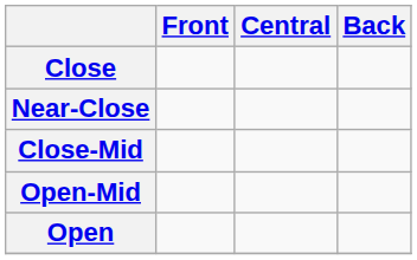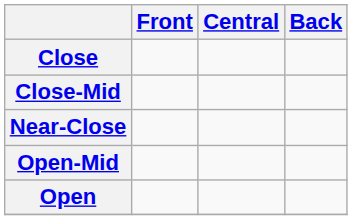 <table class="wikitable" style="text-align: center;">
 <tr>
 <th> </th>
 <th><a href='#'>Front</a></th>
 <th><a href='#'>Central</a></th>
 <th><a href='#'>Back</a></th>
 </tr>
 <tr>
 <th><a href='#'>Close</a></th>
 <td></td>
 <td></td>
 <td></td>
 </tr>
 <tr>
-<th><a href='#'>Near-Close</a></th>
+<th><a href='#'>Close-Mid</a></th>
 <td></td>
 <td></td>
 <td></td>
 </tr>
 <tr>
-<th><a href='#'>Close-Mid</a></th>
+<th><a href='#'>Near-Close</a></th>
 <td></td>
 <td></td>
 <td></td>
 </tr>
 <tr>
 <th><a href='#'>Open-Mid</a></th>
 <td></td>
 <td></td>
 <td></td>
 </tr>
 <tr>
 <th><a href='#'>Open</a></th>
 <td></td>
 <td></td>
 <td></td>
 </tr>
 <tr>
 </tr>
 </table>
